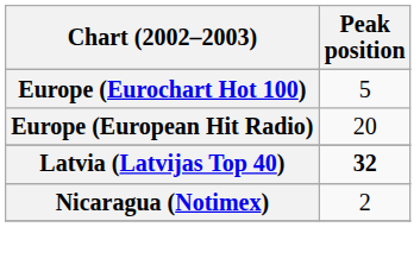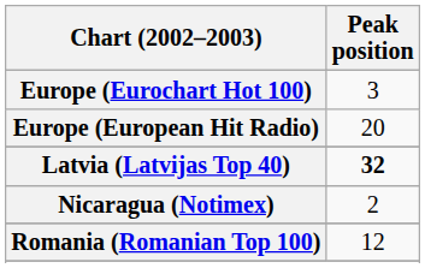 <table class="wikitable sortable plainrowheaders" style="text-align:center">
 <tr>
 <th>Chart (2002–2003)</th>
 <th>Peak<br>position</th>
 </tr>
 <tr>
 </tr>
 <tr>
 </tr>
 <tr>
 </tr>
 <tr>
 </tr>
 <tr>
 <th scope="row">Europe (<a href='#'>Eurochart Hot 100</a>)</th>
-<td>5</td>
+<td>3</td>
 </tr>
 <tr>
 <th scope="row">Europe (European Hit Radio)</th>
 <td>20</td>
 </tr>
 <tr>
 </tr>
 <tr>
 </tr>
 <tr>
 <th scope="row">Latvia (<a href='#'>Latvijas Top 40</a>)</th>
 <td><strong>32</strong></td>
 </tr>
 <tr>
 </tr>
 <tr>
 </tr>
 <tr>
 </tr>
 <tr>
 <th scope="row">Nicaragua (<a href='#'>Notimex</a>)</th>
 <td>2</td>
 </tr>
 <tr>
 </tr>
 <tr>
+<th scope="row">Romania (<a href='#'>Romanian Top 100</a>)</th>
+<td>12</td>
+</tr>
+<tr>
 </tr>
 <tr>
 </tr>
 <tr>
 </tr>
 <tr>
 </tr>
 </table>
